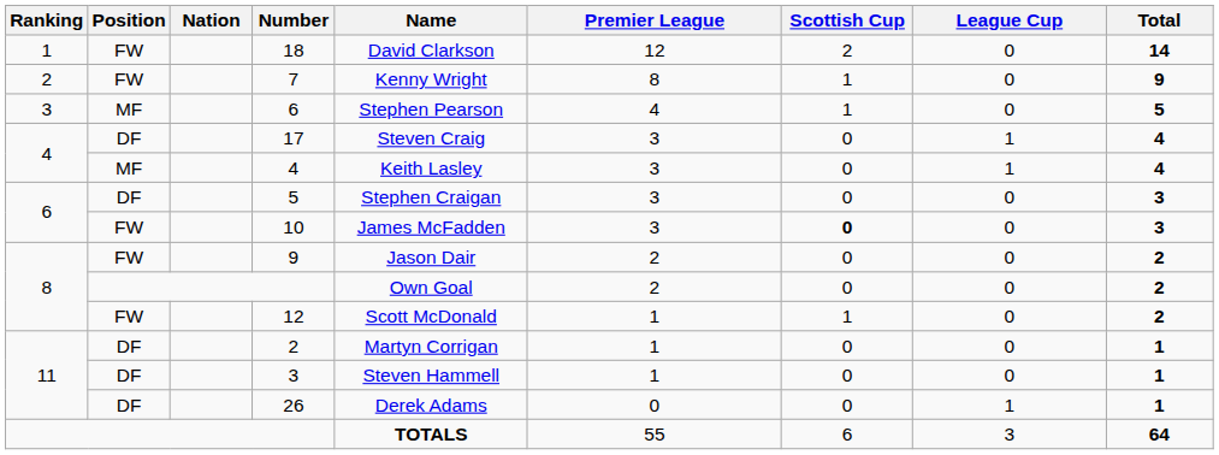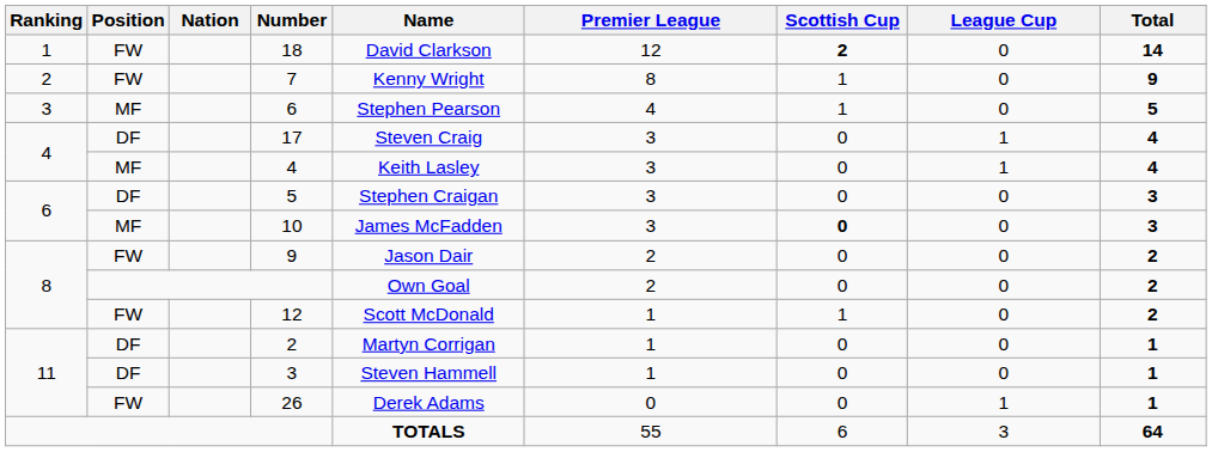 <table class="wikitable" style="font-size: 95%; text-align: center;">
 <tr>
 <th width=60>Ranking</th>
 <th width=60>Position</th>
 <th width=60>Nation</th>
 <th width=60>Number</th>
 <th width=150>Name</th>
 <th width=200><a href='#'>Premier League</a></th>
 <th width=100><a href='#'>Scottish Cup</a></th>
 <th width=150><a href='#'>League Cup</a></th>
 <th width=80>Total</th>
 </tr>
 <tr>
 <td>1</td>
 <td>FW</td>
 <td></td>
 <td>18</td>
 <td><a href='#'>David Clarkson</a></td>
 <td>12</td>
-<td>2</td>
+<td><strong>2</strong></td>
 <td>0</td>
 <td><strong>14</strong></td>
 </tr>
 <tr>
 <td>2</td>
 <td>FW</td>
 <td></td>
 <td>7</td>
 <td><a href='#'>Kenny Wright</a></td>
 <td>8</td>
 <td>1</td>
 <td>0</td>
 <td><strong>9</strong></td>
 </tr>
 <tr>
 <td>3</td>
 <td>MF</td>
 <td></td>
 <td>6</td>
 <td><a href='#'>Stephen Pearson</a></td>
 <td>4</td>
 <td>1</td>
 <td>0</td>
 <td><strong>5</strong></td>
 </tr>
 <tr>
 <td rowspan="2">4</td>
 <td>DF</td>
 <td></td>
 <td>17</td>
 <td><a href='#'>Steven Craig</a></td>
 <td>3</td>
 <td>0</td>
 <td>1</td>
 <td><strong>4</strong></td>
 </tr>
 <tr>
 <td>MF</td>
 <td></td>
 <td>4</td>
 <td><a href='#'>Keith Lasley</a></td>
 <td>3</td>
 <td>0</td>
 <td>1</td>
 <td><strong>4</strong></td>
 </tr>
 <tr>
 <td rowspan="2">6</td>
 <td>DF</td>
 <td></td>
 <td>5</td>
 <td><a href='#'>Stephen Craigan</a></td>
 <td>3</td>
 <td>0</td>
 <td>0</td>
 <td><strong>3</strong></td>
 </tr>
 <tr>
-<td>FW</td>
+<td>MF</td>
 <td></td>
 <td>10</td>
 <td><a href='#'>James McFadden</a></td>
 <td>3</td>
 <td><strong>0</strong></td>
 <td>0</td>
 <td><strong>3</strong></td>
 </tr>
 <tr>
 <td rowspan="3">8</td>
 <td>FW</td>
 <td></td>
 <td>9</td>
 <td><a href='#'>Jason Dair</a></td>
 <td>2</td>
 <td>0</td>
 <td>0</td>
 <td><strong>2</strong></td>
 </tr>
 <tr>
 <td colspan="3"></td>
 <td><a href='#'>Own Goal</a></td>
 <td>2</td>
 <td>0</td>
 <td>0</td>
 <td><strong>2</strong></td>
 </tr>
 <tr>
 <td>FW</td>
 <td></td>
 <td>12</td>
 <td><a href='#'>Scott McDonald</a></td>
 <td>1</td>
 <td>1</td>
 <td>0</td>
 <td><strong>2</strong></td>
 </tr>
 <tr>
 <td rowspan="3">11</td>
 <td>DF</td>
 <td></td>
 <td>2</td>
 <td><a href='#'>Martyn Corrigan</a></td>
 <td>1</td>
 <td>0</td>
 <td>0</td>
 <td><strong>1</strong></td>
 </tr>
 <tr>
 <td>DF</td>
 <td></td>
 <td>3</td>
 <td><a href='#'>Steven Hammell</a></td>
 <td>1</td>
 <td>0</td>
 <td>0</td>
 <td><strong>1</strong></td>
 </tr>
 <tr>
-<td>DF</td>
+<td>FW</td>
 <td></td>
 <td>26</td>
 <td><a href='#'>Derek Adams</a></td>
 <td>0</td>
 <td>0</td>
 <td>1</td>
 <td><strong>1</strong></td>
 </tr>
 <tr>
 <td colspan="4"></td>
 <td><strong>TOTALS</strong></td>
 <td>55</td>
 <td>6</td>
 <td>3</td>
 <td><strong>64</strong></td>
 </tr>
 </table>
